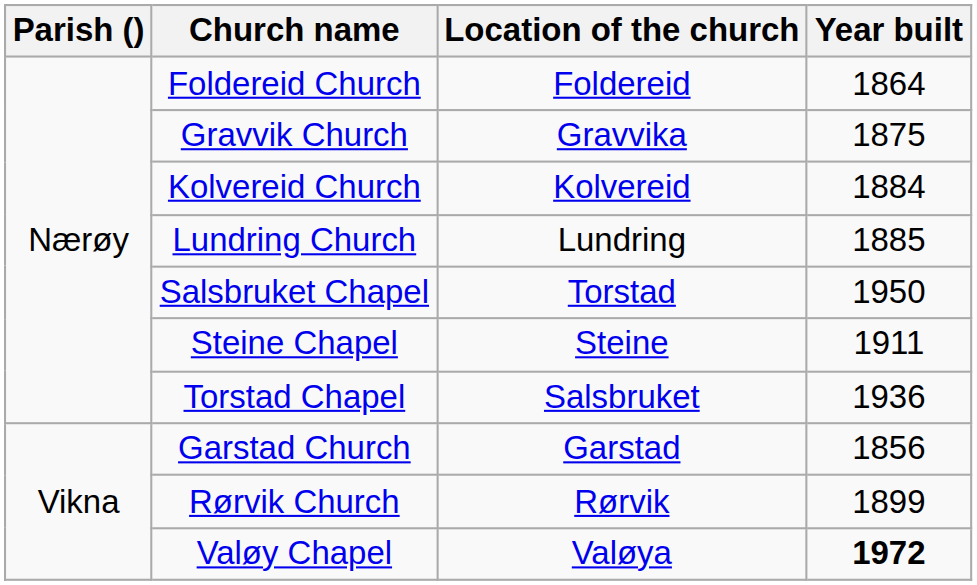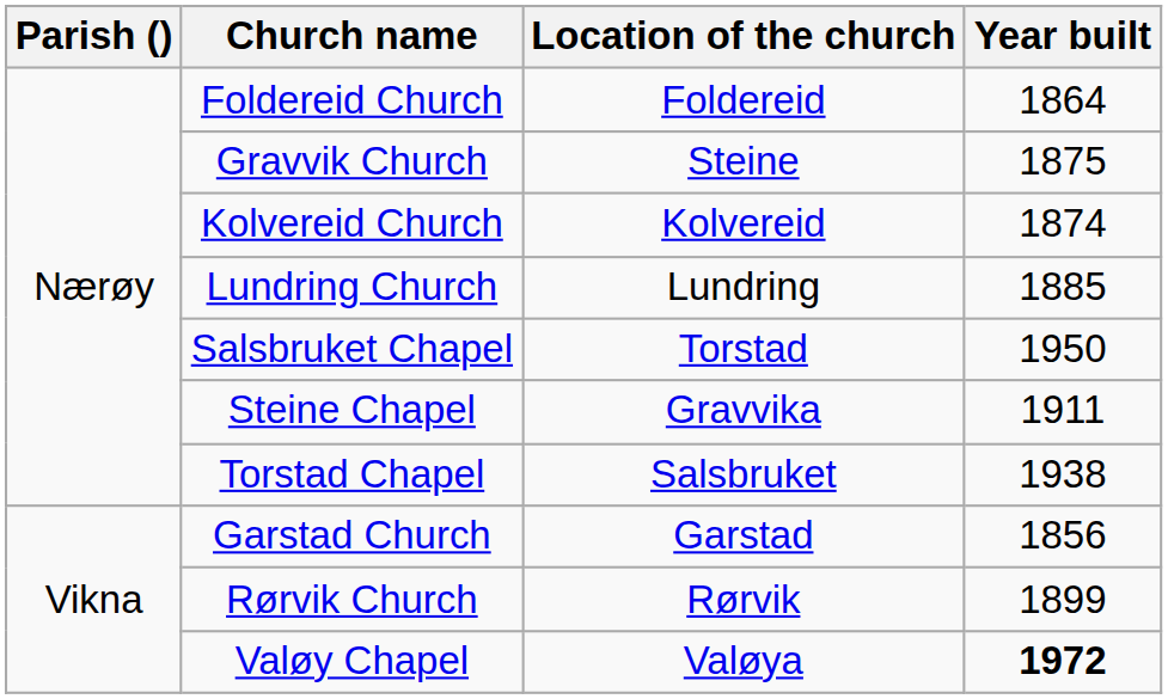 <table class="wikitable" style="text-align:center">
 <tr>
 <th>Parish ()</th>
 <th>Church name</th>
 <th>Location of the church</th>
 <th>Year built</th>
 </tr>
 <tr>
 <td rowspan="7">Nærøy</td>
 <td><a href='#'>Foldereid Church</a></td>
 <td><a href='#'>Foldereid</a></td>
 <td>1864</td>
 </tr>
 <tr>
 <td><a href='#'>Gravvik Church</a></td>
-<td><a href='#'>Gravvika</a></td>
+<td><a href='#'>Steine</a></td>
 <td>1875</td>
 </tr>
 <tr>
 <td><a href='#'>Kolvereid Church</a></td>
 <td><a href='#'>Kolvereid</a></td>
-<td>1884</td>
+<td>1874</td>
 </tr>
 <tr>
 <td><a href='#'>Lundring Church</a></td>
 <td>Lundring</td>
 <td>1885</td>
 </tr>
 <tr>
 <td><a href='#'>Salsbruket Chapel</a></td>
 <td><a href='#'>Torstad</a></td>
 <td>1950</td>
 </tr>
 <tr>
 <td><a href='#'>Steine Chapel</a></td>
-<td><a href='#'>Steine</a></td>
+<td><a href='#'>Gravvika</a></td>
 <td>1911</td>
 </tr>
 <tr>
 <td><a href='#'>Torstad Chapel</a></td>
 <td><a href='#'>Salsbruket</a></td>
-<td>1936</td>
+<td>1938</td>
 </tr>
 <tr>
 <td rowspan="3">Vikna</td>
 <td><a href='#'>Garstad Church</a></td>
 <td><a href='#'>Garstad</a></td>
 <td>1856</td>
 </tr>
 <tr>
 <td><a href='#'>Rørvik Church</a></td>
 <td><a href='#'>Rørvik</a></td>
 <td>1899</td>
 </tr>
 <tr>
 <td><a href='#'>Valøy Chapel</a></td>
 <td><a href='#'>Valøya</a></td>
 <td><strong>1972</strong></td>
 </tr>
 </table>
